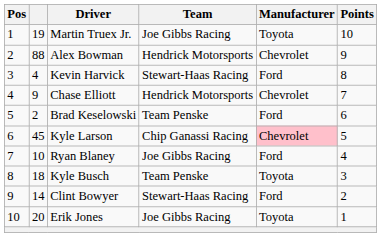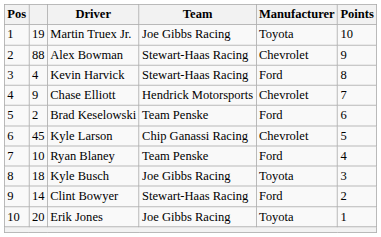 <table class="wikitable" style="font-size:98%">
 <tr>
 <th>Pos</th>
 <th></th>
 <th>Driver</th>
 <th>Team</th>
 <th>Manufacturer</th>
 <th>Points</th>
 </tr>
 <tr>
 <td>1</td>
 <td>19</td>
 <td>Martin Truex Jr.</td>
 <td>Joe Gibbs Racing</td>
 <td>Toyota</td>
 <td>10</td>
 </tr>
 <tr>
 <td>2</td>
 <td>88</td>
 <td>Alex Bowman</td>
-<td>Hendrick Motorsports</td>
+<td>Stewart-Haas Racing</td>
 <td>Chevrolet</td>
 <td>9</td>
 </tr>
 <tr>
 <td>3</td>
 <td>4</td>
 <td>Kevin Harvick</td>
 <td>Stewart-Haas Racing</td>
 <td>Ford</td>
 <td>8</td>
 </tr>
 <tr>
 <td>4</td>
 <td>9</td>
 <td>Chase Elliott</td>
 <td>Hendrick Motorsports</td>
 <td>Chevrolet</td>
 <td>7</td>
 </tr>
 <tr>
 <td>5</td>
 <td>2</td>
 <td>Brad Keselowski</td>
 <td>Team Penske</td>
 <td>Ford</td>
 <td>6</td>
 </tr>
 <tr>
 <td>6</td>
 <td>45</td>
 <td>Kyle Larson</td>
 <td>Chip Ganassi Racing</td>
-<td style="background: pink;">Chevrolet</td>
+<td>Chevrolet</td>
 <td>5</td>
 </tr>
 <tr>
 <td>7</td>
 <td>10</td>
 <td>Ryan Blaney</td>
-<td>Joe Gibbs Racing</td>
+<td>Team Penske</td>
 <td>Ford</td>
 <td>4</td>
 </tr>
 <tr>
 <td>8</td>
 <td>18</td>
 <td>Kyle Busch</td>
-<td>Team Penske</td>
+<td>Joe Gibbs Racing</td>
 <td>Toyota</td>
 <td>3</td>
 </tr>
 <tr>
 <td>9</td>
 <td>14</td>
 <td>Clint Bowyer</td>
 <td>Stewart-Haas Racing</td>
 <td>Ford</td>
 <td>2</td>
 </tr>
 <tr>
 <td>10</td>
 <td>20</td>
 <td>Erik Jones</td>
 <td>Joe Gibbs Racing</td>
 <td>Toyota</td>
 <td>1</td>
 </tr>
 <tr>
 <th colspan="6"></th>
 </tr>
 </table>
